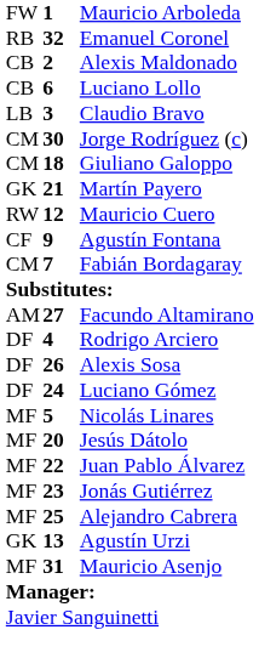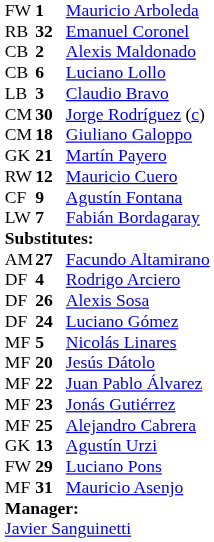 <table cellspacing="0" cellpadding="0" style="font-size:90%; margin:0.2em auto">
 <tr>
 <th width="25"></th>
 <th width="25"></th>
 </tr>
 <tr>
 <td>FW</td>
 <td><strong>1</strong></td>
 <td> <a href='#'>Mauricio Arboleda</a></td>
 </tr>
 <tr>
 <td>RB</td>
 <td><strong>32</strong></td>
 <td> <a href='#'>Emanuel Coronel</a></td>
 </tr>
 <tr>
 <td>CB</td>
 <td><strong>2</strong></td>
 <td> <a href='#'>Alexis Maldonado</a></td>
 </tr>
 <tr>
 <td>CB</td>
 <td><strong>6</strong></td>
 <td> <a href='#'>Luciano Lollo</a></td>
 </tr>
 <tr>
 <td>LB</td>
 <td><strong>3</strong></td>
 <td> <a href='#'>Claudio Bravo</a></td>
 <td></td>
 <td></td>
 </tr>
 <tr>
 <td>CM</td>
 <td><strong>30</strong></td>
 <td> <a href='#'>Jorge Rodríguez</a> (<a href='#'>c</a>)</td>
 </tr>
 <tr>
 <td>CM</td>
 <td><strong>18</strong></td>
 <td> <a href='#'>Giuliano Galoppo</a></td>
 <td></td>
 <td></td>
 </tr>
 <tr>
 <td>GK</td>
 <td><strong>21</strong></td>
 <td> <a href='#'>Martín Payero</a></td>
 </tr>
 <tr>
 <td>RW</td>
 <td><strong>12</strong></td>
 <td> <a href='#'>Mauricio Cuero</a></td>
 <td></td>
 <td></td>
 </tr>
 <tr>
 <td>CF</td>
 <td><strong>9</strong></td>
 <td> <a href='#'>Agustín Fontana</a></td>
 </tr>
 <tr>
-<td>CM</td>
+<td>LW</td>
 <td><strong>7</strong></td>
 <td> <a href='#'>Fabián Bordagaray</a></td>
 <td></td>
 <td></td>
 </tr>
 <tr>
 <td colspan=3><strong>Substitutes:</strong></td>
 </tr>
 <tr>
 <td>AM</td>
 <td><strong>27</strong></td>
 <td> <a href='#'>Facundo Altamirano</a></td>
 </tr>
 <tr>
 <td>DF</td>
 <td><strong>4</strong></td>
 <td> <a href='#'>Rodrigo Arciero</a></td>
 </tr>
 <tr>
 <td>DF</td>
 <td><strong>26</strong></td>
 <td> <a href='#'>Alexis Sosa</a></td>
 </tr>
 <tr>
 <td>DF</td>
 <td><strong>24</strong></td>
 <td> <a href='#'>Luciano Gómez</a></td>
 </tr>
 <tr>
 <td>MF</td>
 <td><strong>5</strong></td>
 <td> <a href='#'>Nicolás Linares</a></td>
 </tr>
 <tr>
 <td>MF</td>
 <td><strong>20</strong></td>
 <td> <a href='#'>Jesús Dátolo</a></td>
 </tr>
 <tr>
 <td>MF</td>
 <td><strong>22</strong></td>
 <td> <a href='#'>Juan Pablo Álvarez</a></td>
 <td></td>
 <td></td>
 </tr>
 <tr>
 <td>MF</td>
 <td><strong>23</strong></td>
 <td> <a href='#'>Jonás Gutiérrez</a></td>
 </tr>
 <tr>
 <td>MF</td>
 <td><strong>25</strong></td>
 <td> <a href='#'>Alejandro Cabrera</a></td>
 </tr>
 <tr>
 <td>GK</td>
 <td><strong>13</strong></td>
 <td> <a href='#'>Agustín Urzi</a></td>
 <td></td>
 <td></td>
 </tr>
 <tr>
+<td>FW</td>
+<td><strong>29</strong></td>
+<td> <a href='#'>Luciano Pons</a></td>
+<td></td>
+<td></td>
+</tr>
+<tr>
 <td>MF</td>
 <td><strong>31</strong></td>
 <td> <a href='#'>Mauricio Asenjo</a></td>
 <td></td>
 <td></td>
 </tr>
 <tr>
 <td colspan=3><strong>Manager:</strong></td>
 </tr>
 <tr>
 <td colspan="4"> <a href='#'>Javier Sanguinetti</a></td>
 </tr>
 </table>
